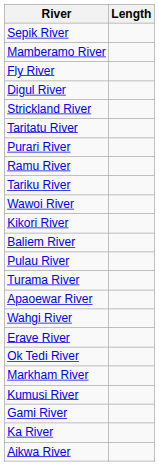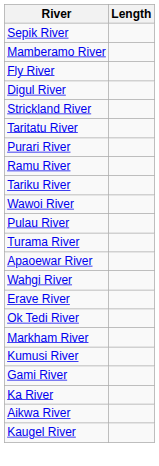 <table class="wikitable mw-collapsible mw-collapsed">
 <tr>
 <th>River</th>
 <th>Length</th>
 </tr>
 <tr>
 <td><a href='#'>Sepik River</a></td>
 <td></td>
 </tr>
 <tr>
 <td><a href='#'>Mamberamo River</a></td>
 <td></td>
 </tr>
 <tr>
 <td><a href='#'>Fly River</a></td>
 <td></td>
 </tr>
 <tr>
 <td><a href='#'>Digul River</a></td>
 <td></td>
 </tr>
 <tr>
 <td><a href='#'>Strickland River</a></td>
 <td></td>
 </tr>
 <tr>
 <td><a href='#'>Taritatu River</a></td>
 <td></td>
 </tr>
 <tr>
 <td><a href='#'>Purari River</a></td>
 <td></td>
 </tr>
 <tr>
 <td><a href='#'>Ramu River</a></td>
 <td></td>
 </tr>
 <tr>
 <td><a href='#'>Tariku River</a></td>
 <td></td>
 </tr>
 <tr>
 <td><a href='#'>Wawoi River</a></td>
 <td></td>
 </tr>
 <tr>
-<td><a href='#'>Kikori River</a></td>
-<td></td>
-</tr>
-<tr>
-<td><a href='#'>Baliem River</a></td>
-<td></td>
-</tr>
-<tr>
 <td><a href='#'>Pulau River</a></td>
 <td></td>
 </tr>
 <tr>
 <td><a href='#'>Turama River</a></td>
 <td></td>
 </tr>
 <tr>
 <td><a href='#'>Apaoewar River</a></td>
 <td></td>
 </tr>
 <tr>
 <td><a href='#'>Wahgi River</a></td>
 <td></td>
 </tr>
 <tr>
 <td><a href='#'>Erave River</a></td>
 <td></td>
 </tr>
 <tr>
 <td><a href='#'>Ok Tedi River</a></td>
 <td></td>
 </tr>
 <tr>
 <td><a href='#'>Markham River</a></td>
 <td></td>
 </tr>
 <tr>
 <td><a href='#'>Kumusi River</a></td>
 <td></td>
 </tr>
 <tr>
 <td><a href='#'>Gami River</a></td>
 <td></td>
 </tr>
 <tr>
 <td><a href='#'>Ka River</a></td>
 <td></td>
 </tr>
 <tr>
 <td><a href='#'>Aikwa River</a></td>
 <td></td>
 </tr>
+<tr>
+<td><a href='#'>Kaugel River</a></td>
+<td></td>
+</tr>
 </table>
